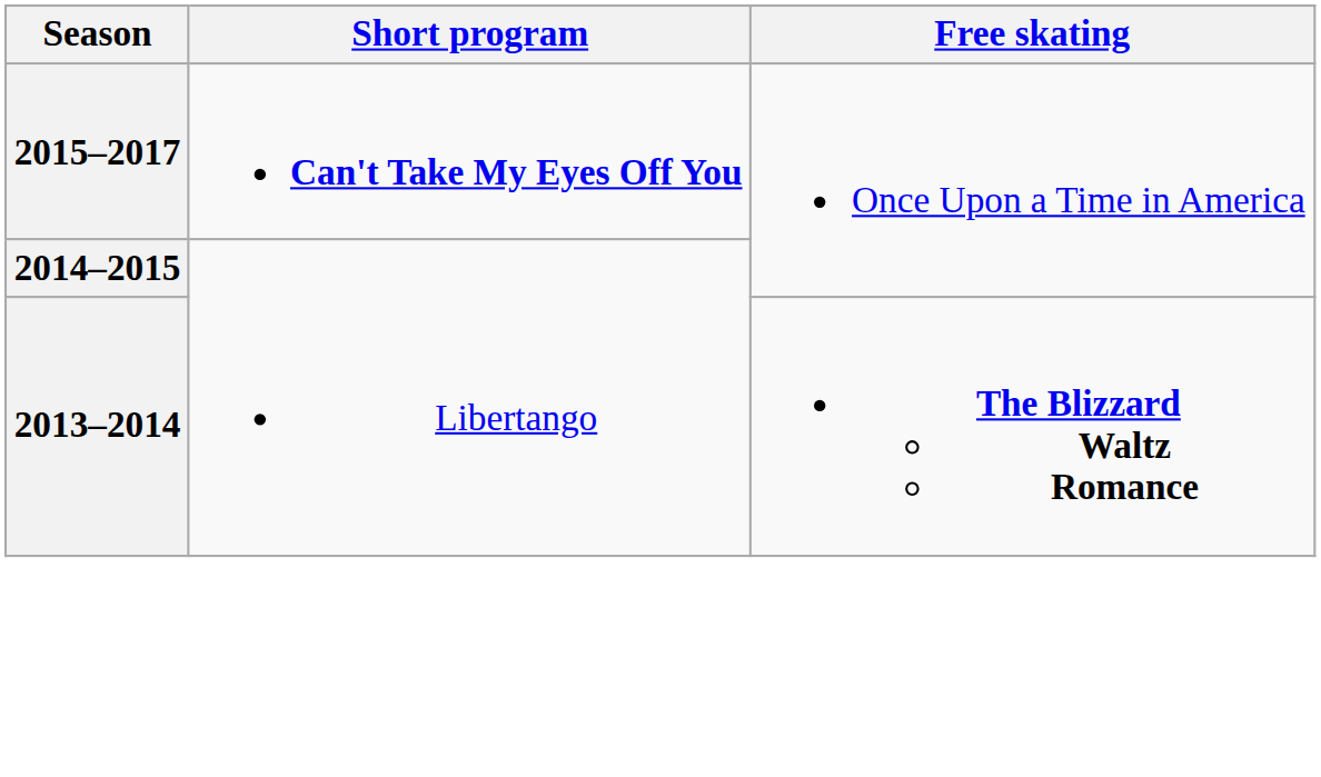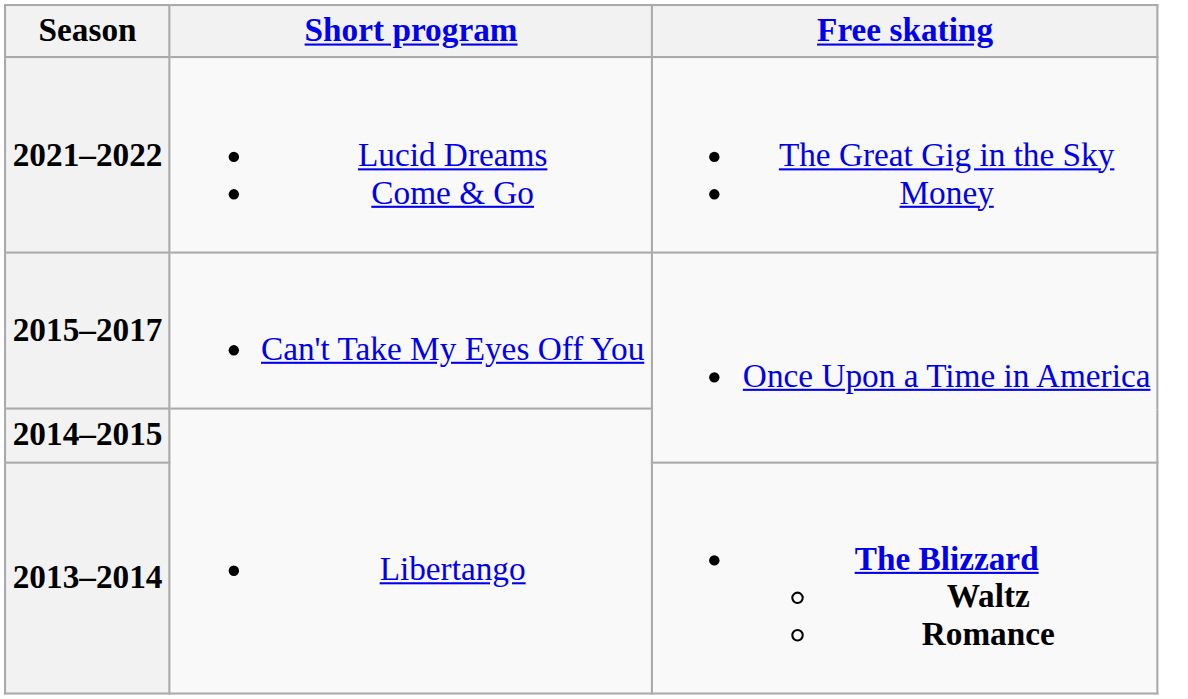 <table class=wikitable style=text-align:center>
 <tr>
 <th>Season</th>
 <th><a href='#'>Short program</a></th>
 <th><a href='#'>Free skating</a></th>
 </tr>
 <tr>
+<th>2021–2022 <br> </th>
+<td><br><ul><li><a href='#'>Lucid Dreams</a></li><li><a href='#'>Come & Go</a> <br></li></ul></td>
+<td><br><ul><li><a href='#'>The Great Gig in the Sky</a></li><li><a href='#'>Money</a> <br></li></ul></td>
+</tr>
+<tr>
 <th>2015–2017 <br> </th>
-<td><strong><br><ul><li><a href='#'>Can't Take My Eyes Off You</a> <br></li></ul></strong></td>
+<td><br><ul><li><a href='#'>Can't Take My Eyes Off You</a> <br></li></ul></td>
 <td rowspan=2><br><ul><li><a href='#'>Once Upon a Time in America</a> <br></li></ul></td>
 </tr>
 <tr>
 <th>2014–2015 <br> </th>
 <td rowspan=2><br><ul><li><a href='#'>Libertango</a> <br></li></ul></td>
 </tr>
 <tr>
 <th>2013–2014 <br> </th>
 <td><strong><br><ul><li><a href='#'>The Blizzard</a> <br><ul><li>Waltz</li><li>Romance</li></ul></li></ul></strong></td>
 </tr>
 </table>
